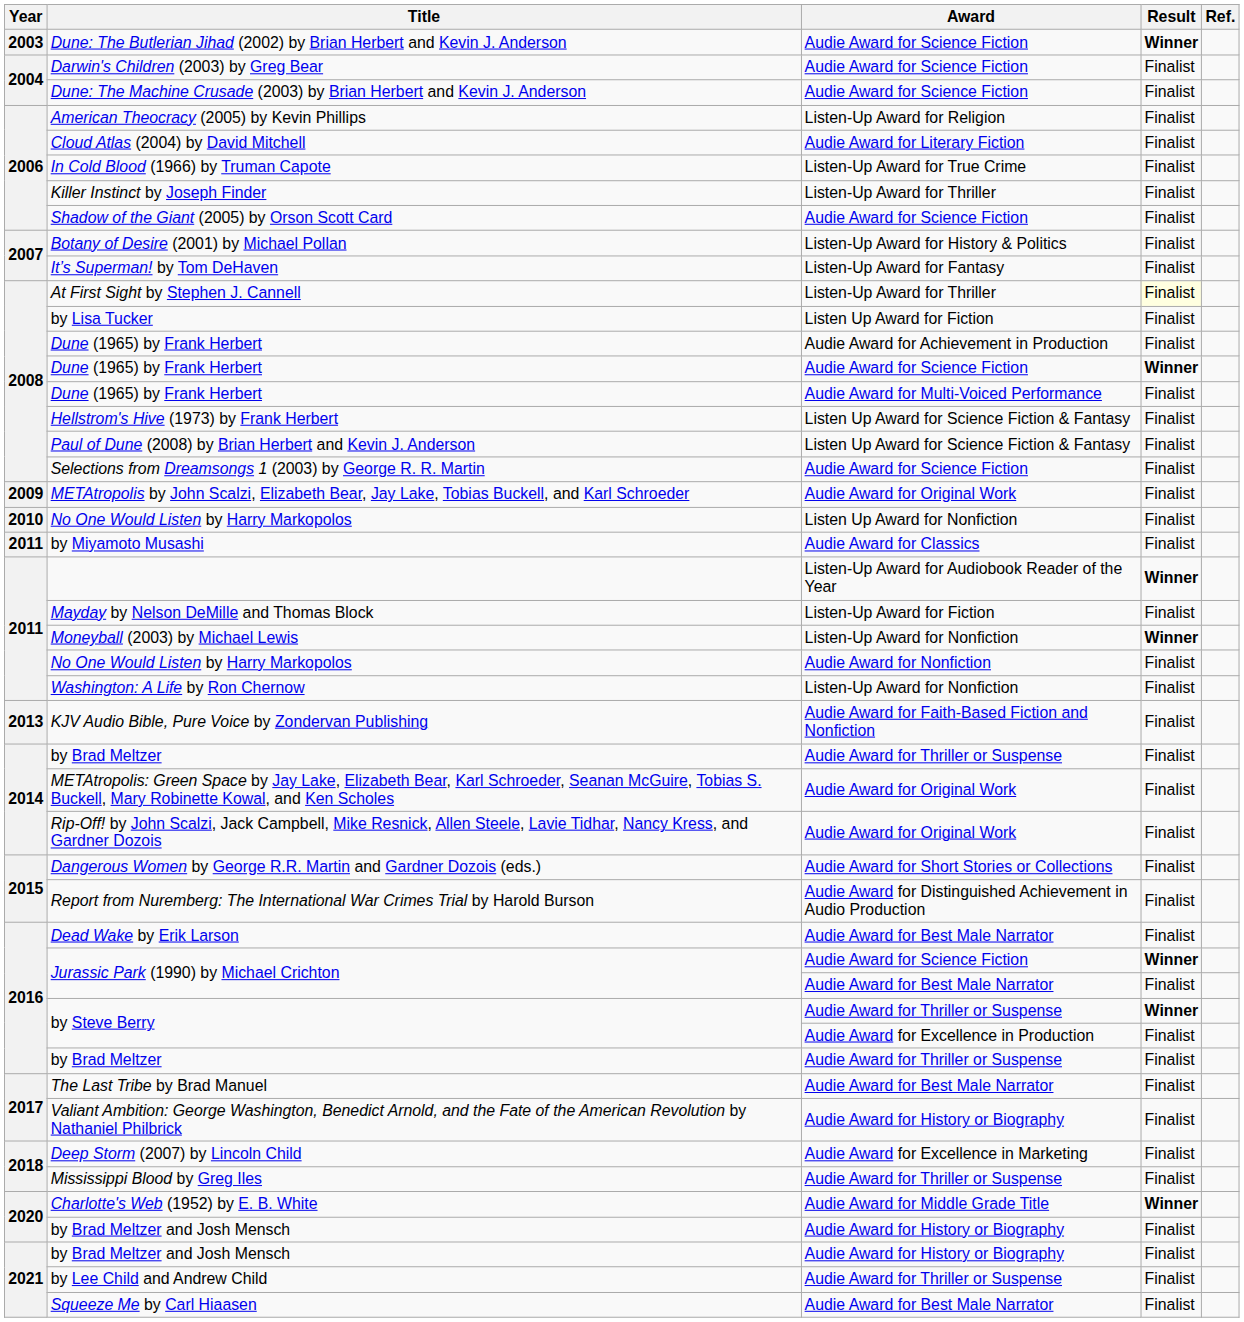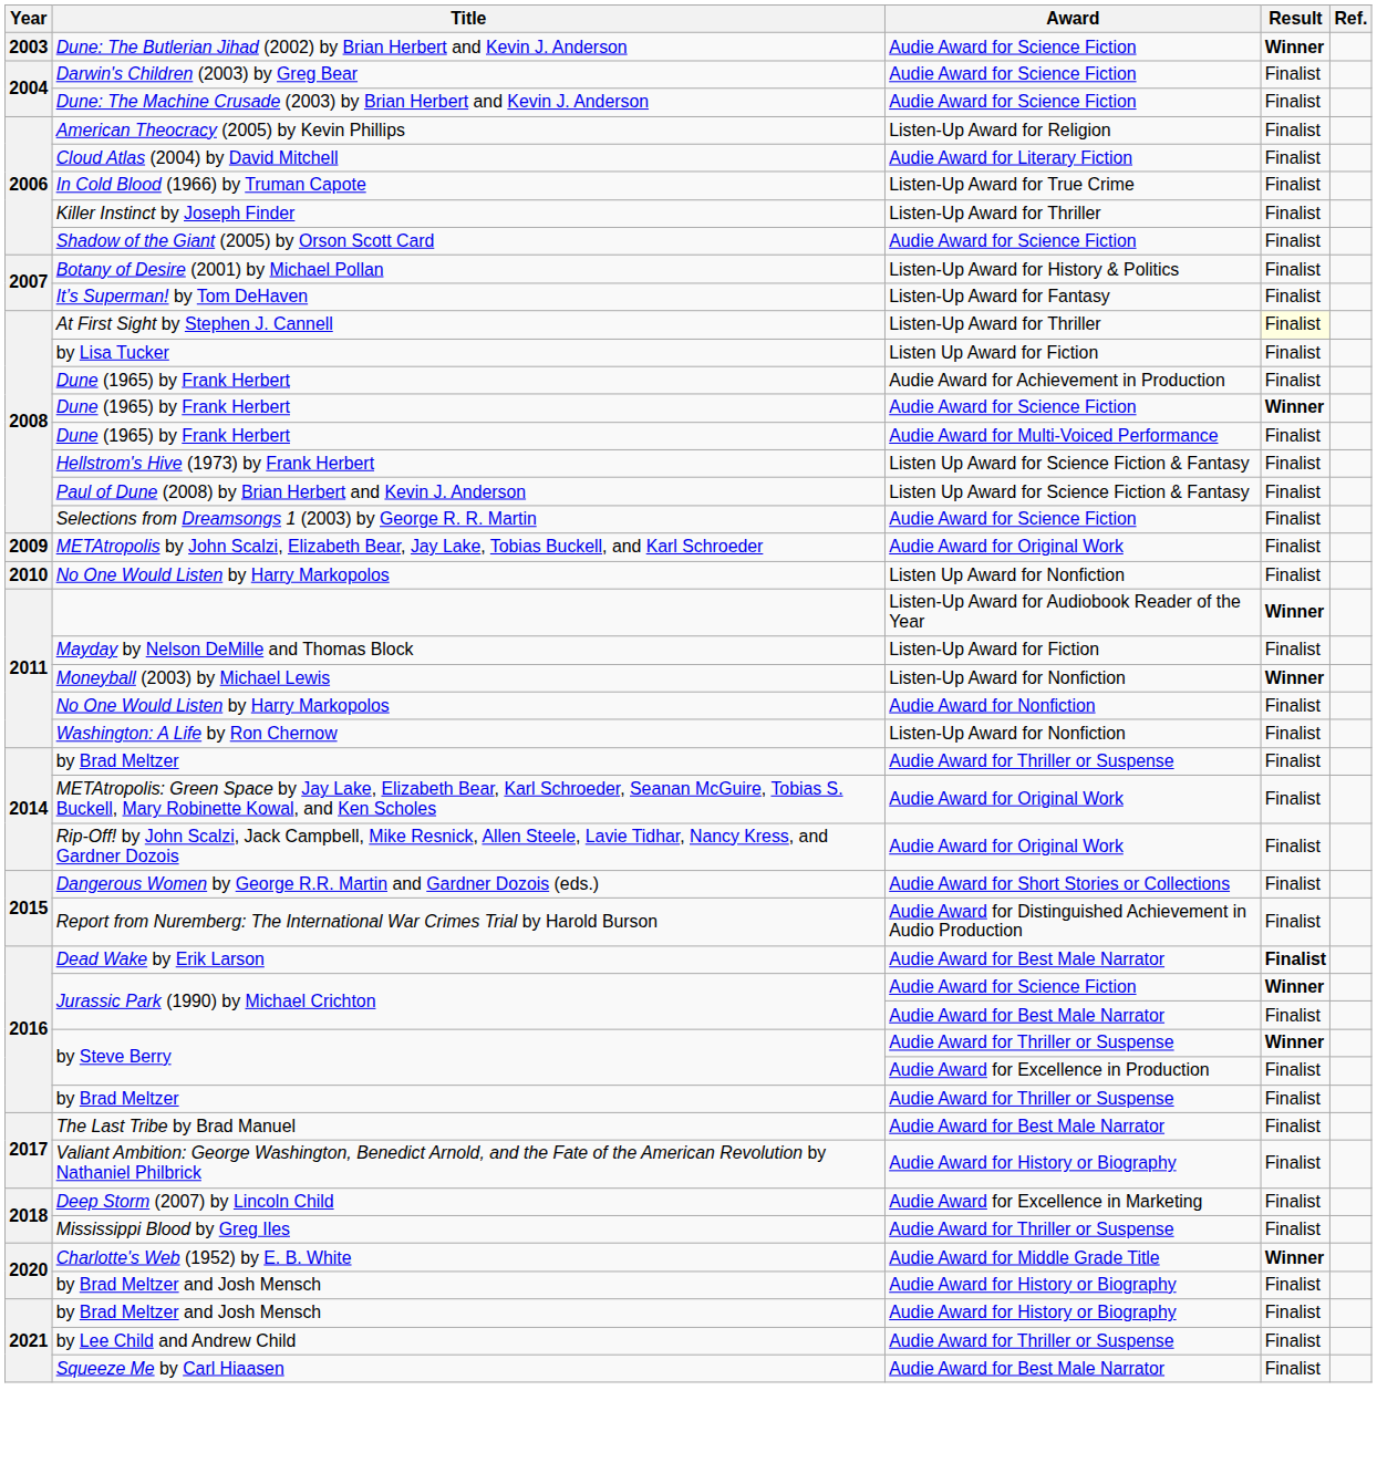 <table class="wikitable sortable mw-collapsible">
 <tr>
 <th>Year</th>
 <th>Title</th>
 <th>Award</th>
 <th>Result</th>
 <th>Ref.</th>
 </tr>
 <tr>
 <th>2003</th>
 <td><em><a href='#'>Dune: The Butlerian Jihad</a></em> (2002) by <a href='#'>Brian Herbert</a> and <a href='#'>Kevin J. Anderson</a></td>
 <td><a href='#'>Audie Award for Science Fiction</a></td>
 <td><strong>Winner</strong></td>
 <td></td>
 </tr>
 <tr>
 <th rowspan="2">2004</th>
 <td><em><a href='#'>Darwin's Children</a></em> (2003) by <a href='#'>Greg Bear</a></td>
 <td><a href='#'>Audie Award for Science Fiction</a></td>
 <td>Finalist</td>
 <td></td>
 </tr>
 <tr>
 <td><em><a href='#'>Dune: The Machine Crusade</a></em> (2003) by <a href='#'>Brian Herbert</a> and <a href='#'>Kevin J. Anderson</a></td>
 <td><a href='#'>Audie Award for Science Fiction</a></td>
 <td>Finalist</td>
 <td></td>
 </tr>
 <tr>
 <th rowspan="5">2006</th>
 <td><em><a href='#'>American Theocracy</a></em> (2005) by Kevin Phillips</td>
 <td>Listen-Up Award for Religion</td>
 <td>Finalist</td>
 <td></td>
 </tr>
 <tr>
 <td><em><a href='#'>Cloud Atlas</a></em> (2004) by <a href='#'>David Mitchell</a></td>
 <td><a href='#'>Audie Award for Literary Fiction</a></td>
 <td>Finalist</td>
 <td></td>
 </tr>
 <tr>
 <td><em><a href='#'>In Cold Blood</a></em> (1966) by <a href='#'>Truman Capote</a></td>
 <td>Listen-Up Award for True Crime</td>
 <td>Finalist</td>
 <td></td>
 </tr>
 <tr>
 <td><em>Killer Instinct</em> by <a href='#'>Joseph Finder</a></td>
 <td>Listen-Up Award for Thriller</td>
 <td>Finalist</td>
 <td></td>
 </tr>
 <tr>
 <td><em><a href='#'>Shadow of the Giant</a></em> (2005) by <a href='#'>Orson Scott Card</a></td>
 <td><a href='#'>Audie Award for Science Fiction</a></td>
 <td>Finalist</td>
 <td></td>
 </tr>
 <tr>
 <th rowspan="2">2007</th>
 <td><em><a href='#'>Botany of Desire</a></em> (2001) by <a href='#'>Michael Pollan</a></td>
 <td>Listen-Up Award for History & Politics</td>
 <td>Finalist</td>
 <td></td>
 </tr>
 <tr>
 <td><em><a href='#'>It’s Superman!</a></em> by <a href='#'>Tom DeHaven</a></td>
 <td>Listen-Up Award for Fantasy</td>
 <td>Finalist</td>
 <td></td>
 </tr>
 <tr>
 <th rowspan="8">2008</th>
 <td><em>At First Sight</em> by <a href='#'>Stephen J. Cannell</a></td>
 <td>Listen-Up Award for Thriller</td>
 <td style="background: lightyellow;">Finalist</td>
 <td></td>
 </tr>
 <tr>
 <td><em></em> by <a href='#'>Lisa Tucker</a></td>
 <td>Listen Up Award for Fiction</td>
 <td>Finalist</td>
 <td></td>
 </tr>
 <tr>
 <td><em><a href='#'>Dune</a></em> (1965) by <a href='#'>Frank Herbert</a></td>
 <td>Audie Award for Achievement in Production</td>
 <td>Finalist</td>
 <td></td>
 </tr>
 <tr>
 <td><em><a href='#'>Dune</a></em> (1965) by <a href='#'>Frank Herbert</a></td>
 <td><a href='#'>Audie Award for Science Fiction</a></td>
 <td><strong>Winner</strong></td>
 <td></td>
 </tr>
 <tr>
 <td><em><a href='#'>Dune</a></em> (1965) by <a href='#'>Frank Herbert</a></td>
 <td><a href='#'>Audie Award for Multi-Voiced Performance</a></td>
 <td>Finalist</td>
 <td></td>
 </tr>
 <tr>
 <td><em><a href='#'>Hellstrom's Hive</a></em> (1973) by <a href='#'>Frank Herbert</a></td>
 <td>Listen Up Award for Science Fiction & Fantasy</td>
 <td>Finalist</td>
 <td></td>
 </tr>
 <tr>
 <td><em><a href='#'>Paul of Dune</a></em> (2008) by <a href='#'>Brian Herbert</a> and <a href='#'>Kevin J. Anderson</a></td>
 <td>Listen Up Award for Science Fiction & Fantasy</td>
 <td>Finalist</td>
 <td></td>
 </tr>
 <tr>
 <td><em>Selections from <a href='#'>Dreamsongs</a> 1</em> (2003) by <a href='#'>George R. R. Martin</a></td>
 <td><a href='#'>Audie Award for Science Fiction</a></td>
 <td>Finalist</td>
 <td></td>
 </tr>
 <tr>
 <th>2009</th>
 <td><em><a href='#'>METAtropolis</a></em> by <a href='#'>John Scalzi</a>, <a href='#'>Elizabeth Bear</a>, <a href='#'>Jay Lake</a>, <a href='#'>Tobias Buckell</a>, and <a href='#'>Karl Schroeder</a></td>
 <td><a href='#'>Audie Award for Original Work</a></td>
 <td>Finalist</td>
 <td></td>
 </tr>
 <tr>
 <th>2010</th>
 <td><em><a href='#'>No One Would Listen</a></em> by <a href='#'>Harry Markopolos</a></td>
 <td>Listen Up Award for Nonfiction</td>
 <td>Finalist</td>
 <td></td>
 </tr>
 <tr>
-<th>2011</th>
-<td><em></em> by <a href='#'>Miyamoto Musashi</a></td>
-<td><a href='#'>Audie Award for Classics</a></td>
-<td>Finalist</td>
-<td></td>
-</tr>
-<tr>
 <th rowspan="5">2011</th>
 <td></td>
 <td>Listen-Up Award for Audiobook Reader of the Year</td>
 <td><strong>Winner</strong></td>
 <td></td>
 </tr>
 <tr>
 <td><em><a href='#'>Mayday</a></em> by <a href='#'>Nelson DeMille</a> and Thomas Block</td>
 <td>Listen-Up Award for Fiction</td>
 <td>Finalist</td>
 <td></td>
 </tr>
 <tr>
 <td><em><a href='#'>Moneyball</a></em> (2003) by <a href='#'>Michael Lewis</a></td>
 <td>Listen-Up Award for Nonfiction</td>
 <td><strong>Winner</strong></td>
 <td></td>
 </tr>
 <tr>
 <td><em><a href='#'>No One Would Listen</a></em> by <a href='#'>Harry Markopolos</a></td>
 <td><a href='#'>Audie Award for Nonfiction</a></td>
 <td>Finalist</td>
 <td></td>
 </tr>
 <tr>
 <td><em><a href='#'>Washington: A Life</a> </em>by <a href='#'>Ron Chernow</a></td>
 <td>Listen-Up Award for Nonfiction</td>
-<td>Finalist</td>
-<td></td>
-</tr>
-<tr>
-<th>2013</th>
-<td><em>KJV Audio Bible, Pure Voice</em> by <a href='#'>Zondervan Publishing</a></td>
-<td><a href='#'>Audie Award for Faith-Based Fiction and Nonfiction</a></td>
 <td>Finalist</td>
 <td></td>
 </tr>
 <tr>
 <th rowspan="3">2014</th>
 <td><em></em> by <a href='#'>Brad Meltzer</a></td>
 <td><a href='#'>Audie Award for Thriller or Suspense</a></td>
 <td>Finalist</td>
 <td></td>
 </tr>
 <tr>
 <td><em>METAtropolis: Green Space</em> by <a href='#'>Jay Lake</a>, <a href='#'>Elizabeth Bear</a>, <a href='#'>Karl Schroeder</a>, <a href='#'>Seanan McGuire</a>, <a href='#'>Tobias S. Buckell</a>, <a href='#'>Mary Robinette Kowal</a>, and <a href='#'>Ken Scholes</a></td>
 <td><a href='#'>Audie Award for Original Work</a></td>
 <td>Finalist</td>
 <td></td>
 </tr>
 <tr>
 <td><em>Rip-Off!</em> by <a href='#'>John Scalzi</a>, Jack Campbell, <a href='#'>Mike Resnick</a>, <a href='#'>Allen Steele</a>, <a href='#'>Lavie Tidhar</a>, <a href='#'>Nancy Kress</a>, and <a href='#'>Gardner Dozois</a></td>
 <td><a href='#'>Audie Award for Original Work</a></td>
 <td>Finalist</td>
 <td></td>
 </tr>
 <tr>
 <th rowspan="2">2015</th>
 <td><em><a href='#'>Dangerous Women</a></em> by <a href='#'>George R.R. Martin</a> and <a href='#'>Gardner Dozois</a> (eds.)</td>
 <td><a href='#'>Audie Award for Short Stories or Collections</a></td>
 <td>Finalist</td>
 <td></td>
 </tr>
 <tr>
 <td><em>Report from Nuremberg: The International War Crimes Trial</em> by Harold Burson</td>
 <td><a href='#'>Audie Award</a> for Distinguished Achievement in Audio Production</td>
 <td>Finalist</td>
 <td></td>
 </tr>
 <tr>
 <th rowspan="6">2016</th>
 <td><em><a href='#'>Dead Wake</a></em> by <a href='#'>Erik Larson</a></td>
 <td><a href='#'>Audie Award for Best Male Narrator</a></td>
-<td>Finalist</td>
+<td><strong>Finalist</strong></td>
 <td></td>
 </tr>
 <tr>
 <td rowspan="2"><em><a href='#'>Jurassic Park</a></em> (1990) by <a href='#'>Michael Crichton</a></td>
 <td><a href='#'>Audie Award for Science Fiction</a></td>
 <td><strong>Winner</strong></td>
 <td></td>
 </tr>
 <tr>
 <td><a href='#'>Audie Award for Best Male Narrator</a></td>
 <td>Finalist</td>
 <td></td>
 </tr>
 <tr>
 <td rowspan="2"><em></em> by <a href='#'>Steve Berry</a></td>
 <td><a href='#'>Audie Award for Thriller or Suspense</a></td>
 <td><strong>Winner</strong></td>
 <td></td>
 </tr>
 <tr>
 <td><a href='#'>Audie Award</a> for Excellence in Production</td>
 <td>Finalist</td>
 <td></td>
 </tr>
 <tr>
 <td><em></em> by <a href='#'>Brad Meltzer</a></td>
 <td><a href='#'>Audie Award for Thriller or Suspense</a></td>
 <td>Finalist</td>
 <td></td>
 </tr>
 <tr>
 <th rowspan="2">2017</th>
 <td><em>The Last Tribe</em> by Brad Manuel</td>
 <td><a href='#'>Audie Award for Best Male Narrator</a></td>
 <td>Finalist</td>
 <td></td>
 </tr>
 <tr>
 <td><em>Valiant Ambition: George Washington, Benedict Arnold, and the Fate of the American Revolution</em> by <a href='#'>Nathaniel Philbrick</a></td>
 <td><a href='#'>Audie Award for History or Biography</a></td>
 <td>Finalist</td>
 <td></td>
 </tr>
 <tr>
 <th rowspan="2">2018</th>
 <td><em><a href='#'>Deep Storm</a></em> (2007) by <a href='#'>Lincoln Child</a></td>
 <td><a href='#'>Audie Award</a> for Excellence in Marketing</td>
 <td>Finalist</td>
 <td></td>
 </tr>
 <tr>
 <td><em>Mississippi Blood</em> by <a href='#'>Greg Iles</a></td>
 <td><a href='#'>Audie Award for Thriller or Suspense</a></td>
 <td>Finalist</td>
 <td></td>
 </tr>
 <tr>
 <th rowspan="2">2020</th>
 <td><em><a href='#'>Charlotte's Web</a></em> (1952) by <a href='#'>E. B. White</a></td>
 <td><a href='#'>Audie Award for Middle Grade Title</a></td>
 <td><strong>Winner</strong></td>
 <td></td>
 </tr>
 <tr>
 <td><em></em> by <a href='#'>Brad Meltzer</a> and Josh Mensch</td>
 <td><a href='#'>Audie Award for History or Biography</a></td>
 <td>Finalist</td>
 <td></td>
 </tr>
 <tr>
 <th rowspan="3">2021</th>
 <td><em></em> by <a href='#'>Brad Meltzer</a> and Josh Mensch</td>
 <td><a href='#'>Audie Award for History or Biography</a></td>
 <td>Finalist</td>
 <td></td>
 </tr>
 <tr>
 <td><em></em> by <a href='#'>Lee Child</a> and Andrew Child</td>
 <td><a href='#'>Audie Award for Thriller or Suspense</a></td>
 <td>Finalist</td>
 <td></td>
 </tr>
 <tr>
 <td><em><a href='#'>Squeeze Me</a></em> by <a href='#'>Carl Hiaasen</a></td>
 <td><a href='#'>Audie Award for Best Male Narrator</a></td>
 <td>Finalist</td>
 <td></td>
 </tr>
 </table>
